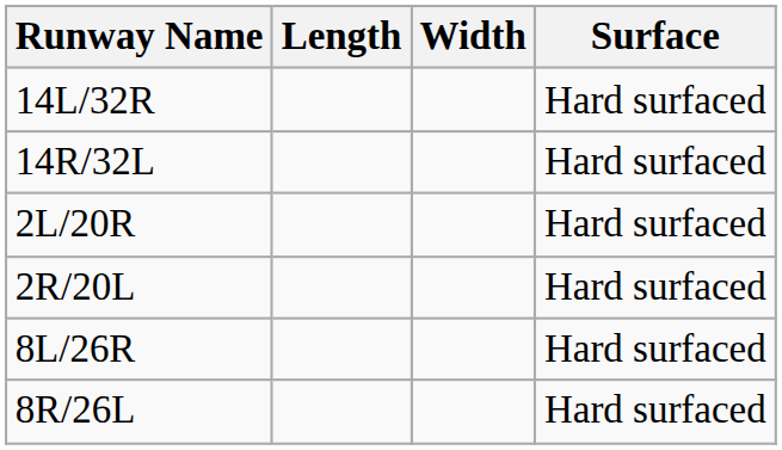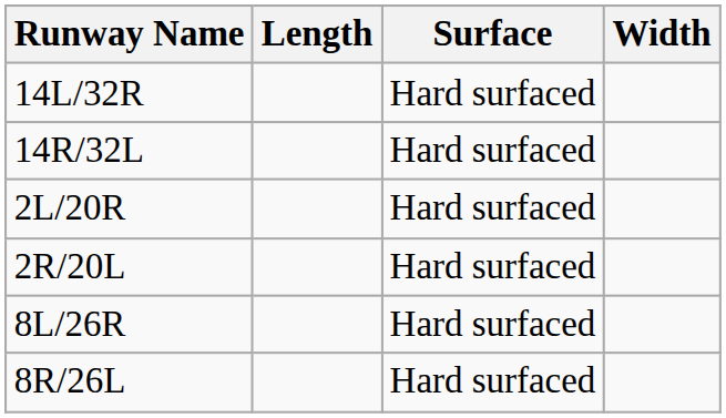 <table class="wikitable">
 <tr>
 <th>Runway Name</th>
 <th>Length</th>
+<th>Surface</th>
 <th>Width</th>
-<th>Surface</th>
 </tr>
 <tr>
 <td>14L/32R</td>
 <td></td>
+<td>Hard surfaced</td>
 <td></td>
-<td>Hard surfaced</td>
 </tr>
 <tr>
 <td>14R/32L</td>
 <td></td>
+<td>Hard surfaced</td>
 <td></td>
-<td>Hard surfaced</td>
 </tr>
 <tr>
 <td>2L/20R</td>
 <td></td>
+<td>Hard surfaced</td>
 <td></td>
-<td>Hard surfaced</td>
 </tr>
 <tr>
 <td>2R/20L</td>
 <td></td>
+<td>Hard surfaced</td>
 <td></td>
-<td>Hard surfaced</td>
 </tr>
 <tr>
 <td>8L/26R</td>
 <td></td>
+<td>Hard surfaced</td>
 <td></td>
-<td>Hard surfaced</td>
 </tr>
 <tr>
 <td>8R/26L</td>
 <td></td>
+<td>Hard surfaced</td>
 <td></td>
-<td>Hard surfaced</td>
 </tr>
 </table>
